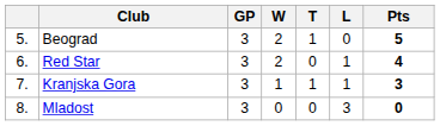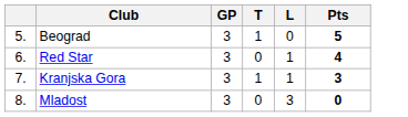 <table class="wikitable">
 <tr>
 <th width="30"></th>
 <th width="200">Club</th>
 <th width="30">GP</th>
-<th width="30">W</th>
 <th width="30">T</th>
 <th width="30">L</th>
 <th width="70">Pts</th>
 </tr>
 <tr bgcolor="#FFFFFF" align="center">
 <td>5.</td>
 <td align="left">Beograd</td>
 <td>3</td>
-<td>2</td>
 <td>1</td>
 <td>0</td>
 <td><strong>5</strong></td>
 </tr>
 <tr bgcolor="#FFFFFF" align="center">
 <td>6.</td>
 <td align="left"><a href='#'>Red Star</a></td>
 <td>3</td>
-<td>2</td>
 <td>0</td>
 <td>1</td>
 <td><strong>4</strong></td>
 </tr>
 <tr bgcolor="#FFFFFF" align="center">
 <td>7.</td>
 <td align="left"><a href='#'>Kranjska Gora</a></td>
 <td>3</td>
 <td>1</td>
 <td>1</td>
-<td>1</td>
 <td><strong>3</strong></td>
 </tr>
 <tr bgcolor="#FFFFFF" align="center">
 <td>8.</td>
 <td align="left"><a href='#'>Mladost</a></td>
 <td>3</td>
 <td>0</td>
-<td>0</td>
 <td>3</td>
 <td><strong>0</strong></td>
 </tr>
 </table>
